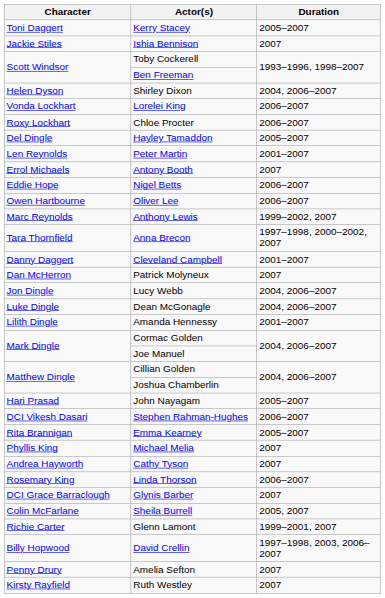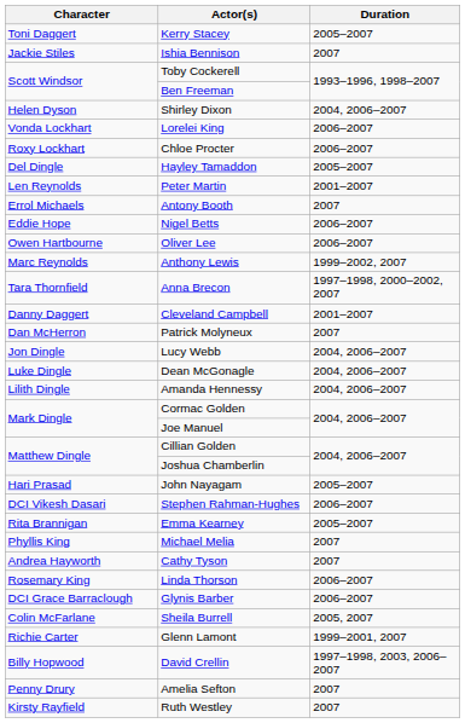 <table class="wikitable">
 <tr>
 <th scope="col" width="230">Character</th>
 <th scope="col" width="230">Actor(s)</th>
 <th scope="col" width="230">Duration</th>
 </tr>
 <tr>
 <td><a href='#'>Toni Daggert</a></td>
 <td><a href='#'>Kerry Stacey</a></td>
 <td>2005–2007</td>
 </tr>
 <tr>
 <td><a href='#'>Jackie Stiles</a></td>
 <td><a href='#'>Ishia Bennison</a></td>
 <td>2007</td>
 </tr>
 <tr>
 <td rowspan="2"><a href='#'>Scott Windsor</a></td>
 <td>Toby Cockerell</td>
 <td rowspan="2">1993–1996, 1998–2007</td>
 </tr>
 <tr>
 <td><a href='#'>Ben Freeman</a></td>
 </tr>
 <tr>
 <td><a href='#'>Helen Dyson</a></td>
 <td>Shirley Dixon</td>
 <td>2004, 2006–2007</td>
 </tr>
 <tr>
 <td><a href='#'>Vonda Lockhart</a></td>
 <td><a href='#'>Lorelei King</a></td>
 <td>2006–2007</td>
 </tr>
 <tr>
 <td><a href='#'>Roxy Lockhart</a></td>
 <td>Chloe Procter</td>
 <td>2006–2007</td>
 </tr>
 <tr>
 <td><a href='#'>Del Dingle</a></td>
 <td><a href='#'>Hayley Tamaddon</a></td>
 <td>2005–2007</td>
 </tr>
 <tr>
 <td><a href='#'>Len Reynolds</a></td>
 <td><a href='#'>Peter Martin</a></td>
 <td>2001–2007</td>
 </tr>
 <tr>
 <td><a href='#'>Errol Michaels</a></td>
 <td><a href='#'>Antony Booth</a></td>
 <td>2007</td>
 </tr>
 <tr>
 <td><a href='#'>Eddie Hope</a></td>
 <td><a href='#'>Nigel Betts</a></td>
 <td>2006–2007</td>
 </tr>
 <tr>
 <td><a href='#'>Owen Hartbourne</a></td>
 <td><a href='#'>Oliver Lee</a></td>
 <td>2006–2007</td>
 </tr>
 <tr>
 <td><a href='#'>Marc Reynolds</a></td>
 <td><a href='#'>Anthony Lewis</a></td>
 <td>1999–2002, 2007</td>
 </tr>
 <tr>
 <td><a href='#'>Tara Thornfield</a></td>
 <td><a href='#'>Anna Brecon</a></td>
 <td>1997–1998, 2000–2002, 2007</td>
 </tr>
 <tr>
 <td><a href='#'>Danny Daggert</a></td>
 <td><a href='#'>Cleveland Campbell</a></td>
 <td>2001–2007</td>
 </tr>
 <tr>
 <td><a href='#'>Dan McHerron</a></td>
 <td>Patrick Molyneux</td>
 <td>2007</td>
 </tr>
 <tr>
 <td><a href='#'>Jon Dingle</a></td>
 <td>Lucy Webb</td>
 <td>2004, 2006–2007</td>
 </tr>
 <tr>
 <td><a href='#'>Luke Dingle</a></td>
 <td>Dean McGonagle</td>
 <td>2004, 2006–2007</td>
 </tr>
 <tr>
 <td><a href='#'>Lilith Dingle</a></td>
 <td>Amanda Hennessy</td>
-<td>2001–2007</td>
+<td>2004, 2006–2007</td>
 </tr>
 <tr>
 <td rowspan="2"><a href='#'>Mark Dingle</a></td>
 <td>Cormac Golden</td>
 <td rowspan="2">2004, 2006–2007</td>
 </tr>
 <tr>
 <td>Joe Manuel</td>
 </tr>
 <tr>
 <td rowspan="2"><a href='#'>Matthew Dingle</a></td>
 <td>Cillian Golden</td>
 <td rowspan="2">2004, 2006–2007</td>
 </tr>
 <tr>
 <td>Joshua Chamberlin</td>
 </tr>
 <tr>
 <td><a href='#'>Hari Prasad</a></td>
 <td>John Nayagam</td>
 <td>2005–2007</td>
 </tr>
 <tr>
 <td><a href='#'>DCI Vikesh Dasari</a></td>
 <td><a href='#'>Stephen Rahman-Hughes</a></td>
 <td>2006–2007</td>
 </tr>
 <tr>
 <td><a href='#'>Rita Brannigan</a></td>
 <td><a href='#'>Emma Kearney</a></td>
 <td>2005–2007</td>
 </tr>
 <tr>
 <td><a href='#'>Phyllis King</a></td>
 <td><a href='#'>Michael Melia</a></td>
 <td>2007</td>
 </tr>
 <tr>
 <td><a href='#'>Andrea Hayworth</a></td>
 <td><a href='#'>Cathy Tyson</a></td>
 <td>2007</td>
 </tr>
 <tr>
 <td><a href='#'>Rosemary King</a></td>
 <td><a href='#'>Linda Thorson</a></td>
 <td>2006–2007</td>
 </tr>
 <tr>
 <td><a href='#'>DCI Grace Barraclough</a></td>
 <td><a href='#'>Glynis Barber</a></td>
-<td>2007</td>
+<td>2006–2007</td>
 </tr>
 <tr>
 <td><a href='#'>Colin McFarlane</a></td>
 <td><a href='#'>Sheila Burrell</a></td>
 <td>2005, 2007</td>
 </tr>
 <tr>
 <td><a href='#'>Richie Carter</a></td>
 <td>Glenn Lamont</td>
 <td>1999–2001, 2007</td>
 </tr>
 <tr>
 <td><a href='#'>Billy Hopwood</a></td>
 <td><a href='#'>David Crellin</a></td>
 <td>1997–1998, 2003, 2006–2007</td>
 </tr>
 <tr>
 <td><a href='#'>Penny Drury</a></td>
 <td>Amelia Sefton</td>
 <td>2007</td>
 </tr>
 <tr>
 <td><a href='#'>Kirsty Rayfield</a></td>
 <td>Ruth Westley</td>
 <td>2007</td>
 </tr>
 </table>
